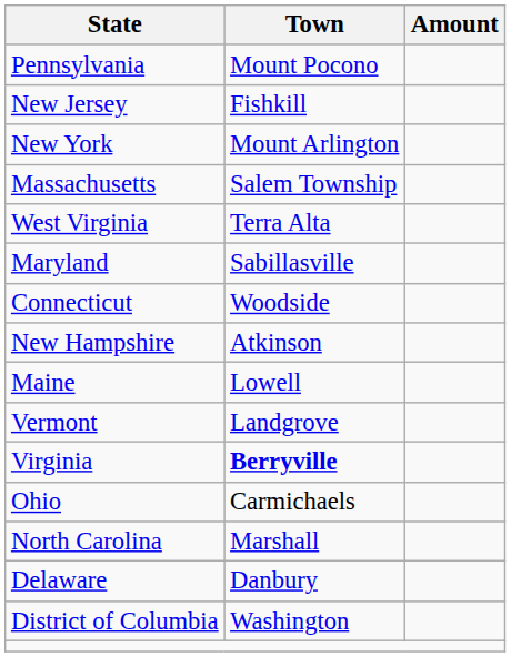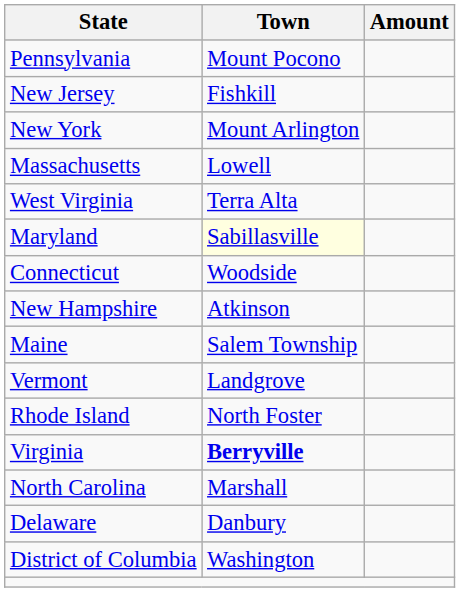 <table class="wikitable">
 <tr>
 <th>State</th>
 <th>Town</th>
 <th>Amount</th>
 </tr>
 <tr>
 <td><a href='#'>Pennsylvania</a></td>
 <td><a href='#'>Mount Pocono</a></td>
 <td></td>
 </tr>
 <tr>
 <td><a href='#'>New Jersey</a></td>
 <td><a href='#'>Fishkill</a></td>
 <td></td>
 </tr>
 <tr>
 <td><a href='#'>New York</a></td>
 <td><a href='#'>Mount Arlington</a></td>
 <td></td>
 </tr>
 <tr>
 <td><a href='#'>Massachusetts</a></td>
-<td><a href='#'>Salem Township</a></td>
+<td><a href='#'>Lowell</a></td>
 <td></td>
 </tr>
 <tr>
 <td><a href='#'>West Virginia</a></td>
 <td><a href='#'>Terra Alta</a></td>
 <td></td>
 </tr>
 <tr>
 <td><a href='#'>Maryland</a></td>
-<td><a href='#'>Sabillasville</a></td>
+<td style="background: lightyellow;"><a href='#'>Sabillasville</a></td>
 <td></td>
 </tr>
 <tr>
 <td><a href='#'>Connecticut</a></td>
 <td><a href='#'>Woodside</a></td>
 <td></td>
 </tr>
 <tr>
 <td><a href='#'>New Hampshire</a></td>
 <td><a href='#'>Atkinson</a></td>
 <td></td>
 </tr>
 <tr>
 <td><a href='#'>Maine</a></td>
-<td><a href='#'>Lowell</a></td>
+<td><a href='#'>Salem Township</a></td>
 <td></td>
 </tr>
 <tr>
 <td><a href='#'>Vermont</a></td>
 <td><a href='#'>Landgrove</a></td>
 <td></td>
 </tr>
 <tr>
-<td><a href='#'>Virginia</a></td>
-<td><strong><a href='#'>Berryville</a></strong></td>
+<td><a href='#'>Rhode Island</a></td>
+<td><a href='#'>North Foster</a></td>
 <td></td>
 </tr>
 <tr>
-<td><a href='#'>Ohio</a></td>
-<td>Carmichaels</td>
+<td><a href='#'>Virginia</a></td>
+<td><strong><a href='#'>Berryville</a></strong></td>
 <td></td>
 </tr>
 <tr>
 <td><a href='#'>North Carolina</a></td>
 <td><a href='#'>Marshall</a></td>
 <td></td>
 </tr>
 <tr>
 <td><a href='#'>Delaware</a></td>
 <td><a href='#'>Danbury</a></td>
 <td></td>
 </tr>
 <tr>
 <td><a href='#'>District of Columbia</a></td>
 <td><a href='#'>Washington</a></td>
 <td></td>
 </tr>
 <tr>
 <td colspan="3"></td>
 </tr>
 </table>
